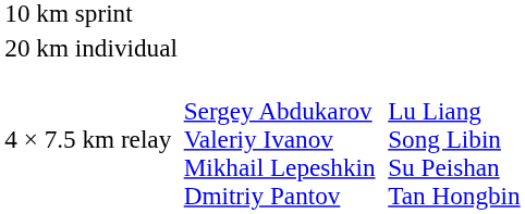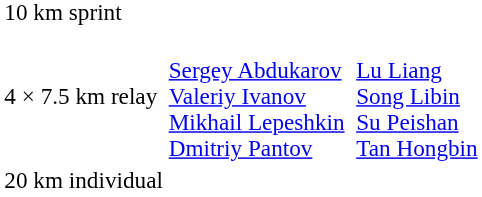 <table>
 <tr>
 <td>10 km sprint</td>
-<td></td>
-<td></td>
-<td></td>
-</tr>
-<tr>
-<td>20 km individual</td>
 <td></td>
 <td></td>
 <td></td>
 </tr>
 <tr>
 <td>4 × 7.5 km relay</td>
 <td><br><a href='#'>Sergey Abdukarov</a><br><a href='#'>Valeriy Ivanov</a><br><a href='#'>Mikhail Lepeshkin</a><br><a href='#'>Dmitriy Pantov</a></td>
 <td valign=top></td>
 <td><br><a href='#'>Lu Liang</a><br><a href='#'>Song Libin</a><br><a href='#'>Su Peishan</a><br><a href='#'>Tan Hongbin</a></td>
 </tr>
+<tr>
+<td>20 km individual</td>
+<td></td>
+<td></td>
+<td></td>
+</tr>
 </table>
